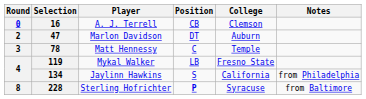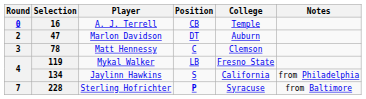 <table class="wikitable" style="text-align:center">
 <tr>
 <th>Round</th>
 <th>Selection</th>
 <th>Player</th>
 <th>Position</th>
 <th>College</th>
 <th>Notes</th>
 </tr>
 <tr>
 <th><a href='#'>0</a></th>
 <th>16</th>
 <td><a href='#'>A. J. Terrell</a></td>
 <td><a href='#'>CB</a></td>
-<td><a href='#'>Clemson</a></td>
+<td><a href='#'>Temple</a></td>
 <td></td>
 </tr>
 <tr>
 <th>2</th>
 <th>47</th>
 <td><a href='#'>Marlon Davidson</a></td>
 <td><a href='#'>DT</a></td>
 <td><a href='#'>Auburn</a></td>
 <td></td>
 </tr>
 <tr>
 <th>3</th>
 <th>78</th>
 <td><a href='#'>Matt Hennessy</a></td>
 <td><a href='#'>C</a></td>
-<td><a href='#'>Temple</a></td>
+<td><a href='#'>Clemson</a></td>
 <td></td>
 </tr>
 <tr>
 <th rowspan="2">4</th>
 <th>119</th>
 <td><a href='#'>Mykal Walker</a></td>
 <td><a href='#'>LB</a></td>
 <td><a href='#'>Fresno State</a></td>
 <td></td>
 </tr>
 <tr>
 <th>134</th>
 <td><a href='#'>Jaylinn Hawkins</a></td>
 <td><a href='#'>S</a></td>
 <td><a href='#'>California</a></td>
 <td>from <a href='#'>Philadelphia</a></td>
 </tr>
 <tr>
-<th>8</th>
+<th>7</th>
 <th>228</th>
 <td><a href='#'>Sterling Hofrichter</a></td>
 <td><strong><a href='#'>P</a></strong></td>
 <td><a href='#'>Syracuse</a></td>
 <td>from <a href='#'>Baltimore</a></td>
 </tr>
 </table>
